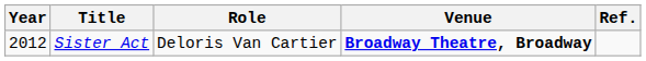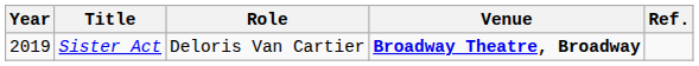 <table class="wikitable unsortable">
 <tr>
 <th>Year</th>
 <th>Title</th>
 <th>Role</th>
 <th>Venue</th>
 <th>Ref.</th>
 </tr>
 <tr>
-<td>2012</td>
+<td>2019</td>
 <td><em><a href='#'>Sister Act</a></em></td>
 <td>Deloris Van Cartier</td>
 <td><strong><a href='#'>Broadway Theatre</a>, Broadway</strong></td>
 <td></td>
 </tr>
 </table>
